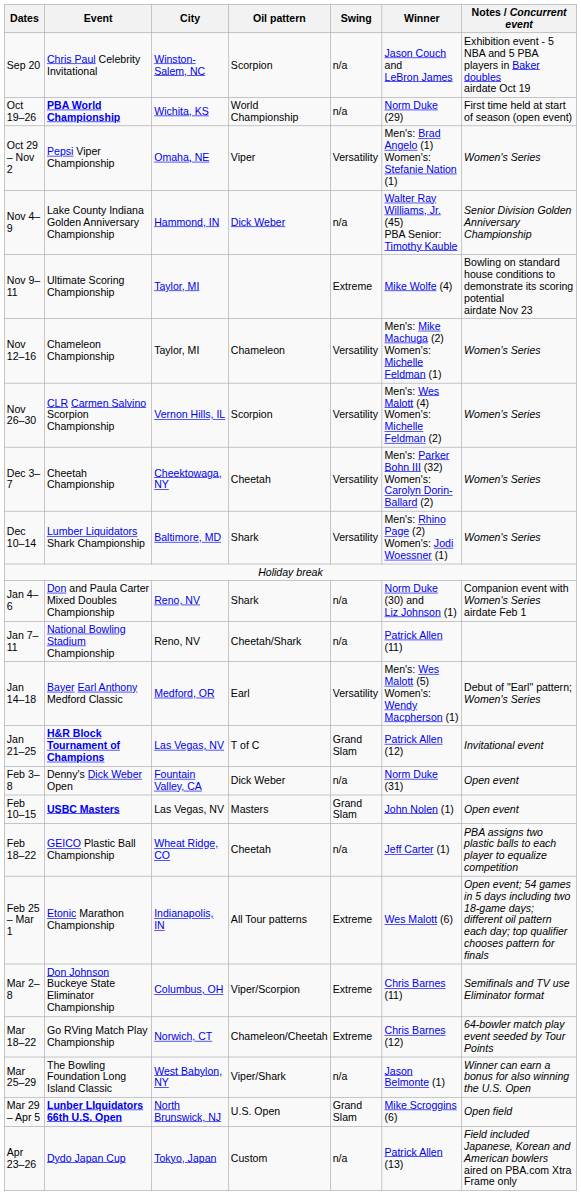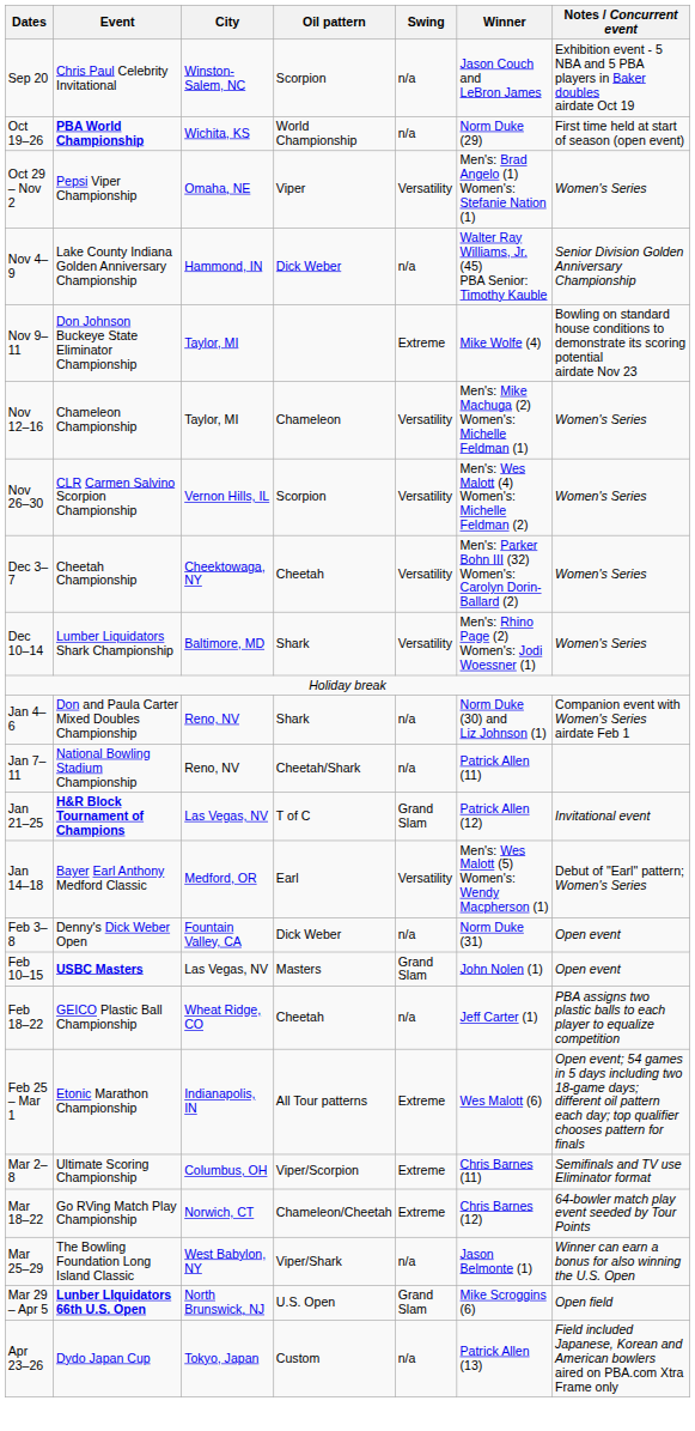 <table class="wikitable">
 <tr>
 <th>Dates</th>
 <th>Event</th>
 <th>City</th>
 <th>Oil pattern</th>
 <th>Swing</th>
 <th>Winner</th>
 <th>Notes / <em>Concurrent event</em></th>
 </tr>
 <tr>
 <td>Sep 20</td>
 <td><a href='#'>Chris Paul</a> Celebrity Invitational</td>
 <td><a href='#'>Winston-Salem, NC</a></td>
 <td>Scorpion</td>
 <td>n/a</td>
 <td><a href='#'>Jason Couch</a> and<br><a href='#'>LeBron James</a></td>
 <td>Exhibition event - 5 NBA and 5 PBA players in <a href='#'>Baker doubles</a><br>airdate Oct 19</td>
 </tr>
 <tr>
 <td>Oct 19–26</td>
 <td><strong><a href='#'>PBA World Championship</a></strong></td>
 <td><a href='#'>Wichita, KS</a></td>
 <td>World Championship</td>
 <td>n/a</td>
 <td><a href='#'>Norm Duke</a> (29)</td>
 <td>First time held at start of season (open event)</td>
 </tr>
 <tr>
 <td>Oct 29 – Nov 2</td>
 <td><a href='#'>Pepsi</a> Viper Championship</td>
 <td><a href='#'>Omaha, NE</a></td>
 <td>Viper</td>
 <td>Versatility</td>
 <td>Men's: <a href='#'>Brad Angelo</a> (1)<br>Women's: <a href='#'>Stefanie Nation</a> (1)</td>
 <td><em>Women's Series</em></td>
 </tr>
 <tr>
 <td>Nov 4–9</td>
 <td>Lake County Indiana Golden Anniversary Championship</td>
 <td><a href='#'>Hammond, IN</a></td>
 <td><a href='#'>Dick Weber</a></td>
 <td>n/a</td>
 <td><a href='#'>Walter Ray Williams, Jr.</a> (45) <br>PBA Senior: <a href='#'>Timothy Kauble</a></td>
 <td><em>Senior Division Golden Anniversary Championship</em></td>
 </tr>
 <tr>
 <td>Nov 9–11</td>
-<td>Ultimate Scoring Championship</td>
+<td><a href='#'>Don Johnson</a> Buckeye State Eliminator Championship</td>
 <td><a href='#'>Taylor, MI</a></td>
 <td></td>
 <td>Extreme</td>
 <td><a href='#'>Mike Wolfe</a> (4)</td>
 <td>Bowling on standard house conditions to demonstrate its scoring potential<br>airdate Nov 23</td>
 </tr>
 <tr>
 <td>Nov 12–16</td>
 <td>Chameleon Championship</td>
 <td>Taylor, MI</td>
 <td>Chameleon</td>
 <td>Versatility</td>
 <td>Men's: <a href='#'>Mike Machuga</a> (2)<br>Women's: <a href='#'>Michelle Feldman</a> (1)</td>
 <td><em>Women's Series</em></td>
 </tr>
 <tr>
 <td>Nov 26–30</td>
 <td><a href='#'>CLR</a> <a href='#'>Carmen Salvino</a> Scorpion Championship</td>
 <td><a href='#'>Vernon Hills, IL</a></td>
 <td>Scorpion</td>
 <td>Versatility</td>
 <td>Men's: <a href='#'>Wes Malott</a> (4)<br>Women's: <a href='#'>Michelle Feldman</a> (2)</td>
 <td><em>Women's Series</em></td>
 </tr>
 <tr>
 <td>Dec 3–7</td>
 <td>Cheetah Championship</td>
 <td><a href='#'>Cheektowaga, NY</a></td>
 <td>Cheetah</td>
 <td>Versatility</td>
 <td>Men's: <a href='#'>Parker Bohn III</a> (32)<br>Women's: <a href='#'>Carolyn Dorin-Ballard</a> (2)</td>
 <td><em>Women's Series</em></td>
 </tr>
 <tr>
 <td>Dec 10–14</td>
 <td><a href='#'>Lumber Liquidators</a> Shark Championship</td>
 <td><a href='#'>Baltimore, MD</a></td>
 <td>Shark</td>
 <td>Versatility</td>
 <td>Men's: <a href='#'>Rhino Page</a> (2)<br>Women's: <a href='#'>Jodi Woessner</a> (1)</td>
 <td><em>Women's Series</em></td>
 </tr>
 <tr>
 <td colspan=7 align=center><em>Holiday break</em></td>
 </tr>
 <tr>
 <td>Jan 4–6</td>
 <td><a href='#'>Don</a> and Paula Carter Mixed Doubles Championship</td>
 <td><a href='#'>Reno, NV</a></td>
 <td>Shark</td>
 <td>n/a</td>
 <td><a href='#'>Norm Duke</a> (30) and<br><a href='#'>Liz Johnson</a> (1)</td>
 <td>Companion event with <em>Women's Series</em><br>airdate Feb 1</td>
 </tr>
 <tr>
 <td>Jan 7–11</td>
 <td><a href='#'>National Bowling Stadium</a> Championship</td>
 <td>Reno, NV</td>
 <td>Cheetah/Shark</td>
 <td>n/a</td>
 <td><a href='#'>Patrick Allen</a> (11)</td>
 <td></td>
 </tr>
 <tr>
+<td>Jan 21–25</td>
+<td><strong><a href='#'>H&R Block Tournament of Champions</a></strong></td>
+<td><a href='#'>Las Vegas, NV</a></td>
+<td>T of C</td>
+<td>Grand Slam</td>
+<td><a href='#'>Patrick Allen</a> (12)</td>
+<td><em>Invitational event</em></td>
+</tr>
+<tr>
 <td>Jan 14–18</td>
 <td><a href='#'>Bayer</a> <a href='#'>Earl Anthony</a> Medford Classic</td>
 <td><a href='#'>Medford, OR</a></td>
 <td>Earl</td>
 <td>Versatility</td>
 <td>Men's: <a href='#'>Wes Malott</a> (5)<br>Women's: <a href='#'>Wendy Macpherson</a> (1)</td>
 <td>Debut of "Earl" pattern; <em>Women's Series</em></td>
-</tr>
-<tr>
-<td>Jan 21–25</td>
-<td><strong><a href='#'>H&R Block Tournament of Champions</a></strong></td>
-<td><a href='#'>Las Vegas, NV</a></td>
-<td>T of C</td>
-<td>Grand Slam</td>
-<td><a href='#'>Patrick Allen</a> (12)</td>
-<td><em>Invitational event</em></td>
 </tr>
 <tr>
 <td>Feb 3–8</td>
 <td>Denny's <a href='#'>Dick Weber</a> Open</td>
 <td><a href='#'>Fountain Valley, CA</a></td>
 <td>Dick Weber</td>
 <td>n/a</td>
 <td><a href='#'>Norm Duke</a> (31)</td>
 <td><em>Open event</em></td>
 </tr>
 <tr>
 <td>Feb 10–15</td>
 <td><strong><a href='#'>USBC Masters</a></strong></td>
 <td>Las Vegas, NV</td>
 <td>Masters</td>
 <td>Grand Slam</td>
 <td><a href='#'>John Nolen</a> (1)</td>
 <td><em>Open event</em></td>
 </tr>
 <tr>
 <td>Feb 18–22</td>
 <td><a href='#'>GEICO</a> Plastic Ball Championship</td>
 <td><a href='#'>Wheat Ridge, CO</a></td>
 <td>Cheetah</td>
 <td>n/a</td>
 <td><a href='#'>Jeff Carter</a> (1)</td>
 <td><em>PBA assigns two plastic balls to each player to equalize competition</em></td>
 </tr>
 <tr>
 <td>Feb 25 – Mar 1</td>
 <td><a href='#'>Etonic</a> Marathon Championship</td>
 <td><a href='#'>Indianapolis, IN</a></td>
 <td>All Tour patterns</td>
 <td>Extreme</td>
 <td><a href='#'>Wes Malott</a> (6)</td>
 <td><em>Open event; 54 games in 5 days including two 18-game days;<br>different oil pattern each day; top qualifier chooses pattern for finals</em></td>
 </tr>
 <tr>
 <td>Mar 2–8</td>
-<td><a href='#'>Don Johnson</a> Buckeye State Eliminator Championship</td>
+<td>Ultimate Scoring Championship</td>
 <td><a href='#'>Columbus, OH</a></td>
 <td>Viper/Scorpion</td>
 <td>Extreme</td>
 <td><a href='#'>Chris Barnes</a> (11)</td>
 <td><em>Semifinals and TV use Eliminator format</em></td>
 </tr>
 <tr>
 <td>Mar 18–22</td>
 <td>Go RVing Match Play Championship</td>
 <td><a href='#'>Norwich, CT</a></td>
 <td>Chameleon/Cheetah</td>
 <td>Extreme</td>
 <td><a href='#'>Chris Barnes</a> (12)</td>
 <td><em>64-bowler match play event seeded by Tour Points</em></td>
 </tr>
 <tr>
 <td>Mar 25–29</td>
 <td>The Bowling Foundation Long Island Classic</td>
 <td><a href='#'>West Babylon, NY</a></td>
 <td>Viper/Shark</td>
 <td>n/a</td>
 <td><a href='#'>Jason Belmonte</a> (1)</td>
 <td><em>Winner can earn a bonus for also winning the U.S. Open</em></td>
 </tr>
 <tr>
 <td>Mar 29 – Apr 5</td>
 <td><strong><a href='#'>Lunber LIquidators 66th U.S. Open</a></strong></td>
 <td><a href='#'>North Brunswick, NJ</a></td>
 <td>U.S. Open</td>
 <td>Grand Slam</td>
 <td><a href='#'>Mike Scroggins</a> (6)</td>
 <td><em>Open field</em></td>
 </tr>
 <tr>
 <td>Apr 23–26</td>
 <td><a href='#'>Dydo Japan Cup</a></td>
 <td><a href='#'>Tokyo, Japan</a></td>
 <td>Custom</td>
 <td>n/a</td>
 <td><a href='#'>Patrick Allen</a> (13)</td>
 <td><em>Field included Japanese, Korean and American bowlers</em><br>aired on PBA.com Xtra Frame only</td>
 </tr>
 </table>
